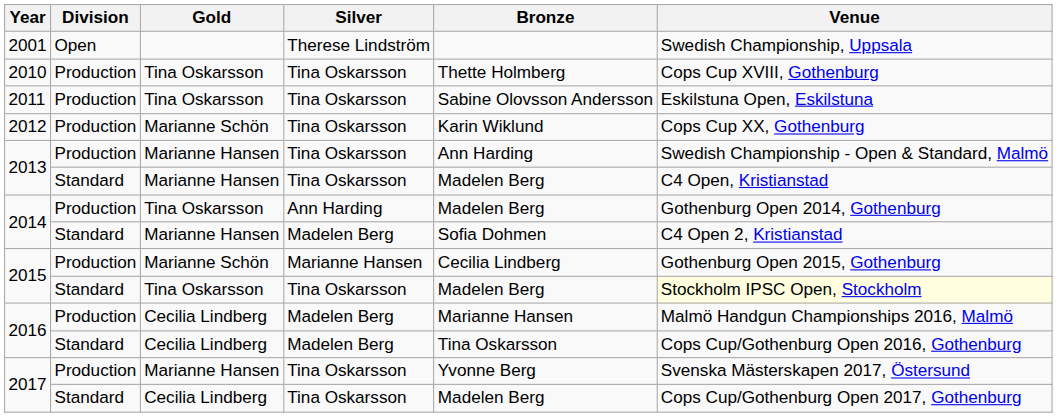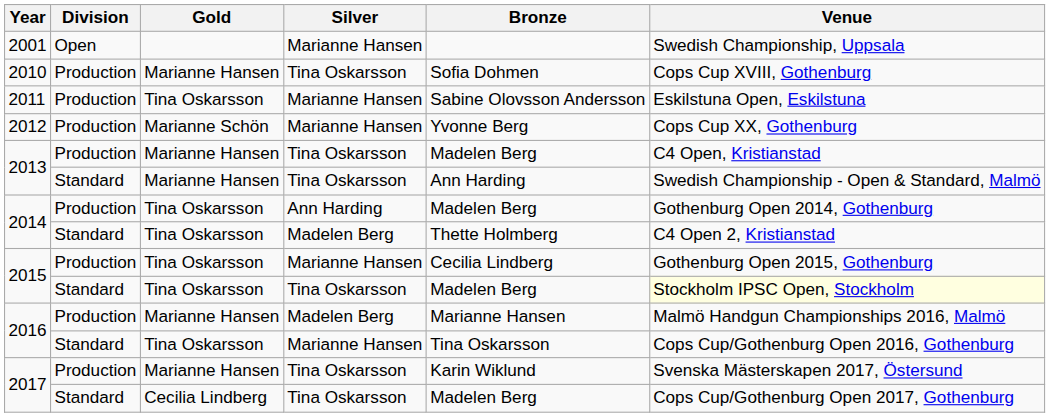 <table class="wikitable sortable" style="text-align: left;">
 <tr>
 <th>Year</th>
 <th>Division</th>
 <th> Gold</th>
 <th> Silver</th>
 <th> Bronze</th>
 <th>Venue</th>
 </tr>
 <tr>
 <td>2001</td>
 <td>Open</td>
 <td></td>
-<td>Therese Lindström</td>
+<td>Marianne Hansen</td>
 <td></td>
 <td>Swedish Championship, <a href='#'>Uppsala</a></td>
 </tr>
 <tr>
 <td>2010</td>
 <td>Production</td>
+<td>Marianne Hansen</td>
 <td>Tina Oskarsson</td>
-<td>Tina Oskarsson</td>
-<td>Thette Holmberg</td>
+<td>Sofia Dohmen</td>
 <td>Cops Cup XVIII, <a href='#'>Gothenburg</a></td>
 </tr>
 <tr>
 <td>2011</td>
 <td>Production</td>
 <td>Tina Oskarsson</td>
-<td>Tina Oskarsson</td>
+<td>Marianne Hansen</td>
 <td>Sabine Olovsson Andersson</td>
 <td>Eskilstuna Open, <a href='#'>Eskilstuna</a></td>
 </tr>
 <tr>
 <td>2012</td>
 <td>Production</td>
 <td>Marianne Schön</td>
-<td>Tina Oskarsson</td>
-<td>Karin Wiklund</td>
+<td>Marianne Hansen</td>
+<td>Yvonne Berg</td>
 <td>Cops Cup XX, <a href='#'>Gothenburg</a></td>
 </tr>
 <tr>
 <td rowspan="2">2013</td>
 <td>Production</td>
 <td>Marianne Hansen</td>
 <td>Tina Oskarsson</td>
-<td>Ann Harding</td>
-<td>Swedish Championship - Open & Standard, <a href='#'>Malmö</a></td>
+<td>Madelen Berg</td>
+<td>C4 Open, <a href='#'>Kristianstad</a></td>
 </tr>
 <tr>
 <td>Standard</td>
 <td>Marianne Hansen</td>
 <td>Tina Oskarsson</td>
-<td>Madelen Berg</td>
-<td>C4 Open, <a href='#'>Kristianstad</a></td>
+<td>Ann Harding</td>
+<td>Swedish Championship - Open & Standard, <a href='#'>Malmö</a></td>
 </tr>
 <tr>
 <td rowspan="2">2014</td>
 <td>Production</td>
 <td>Tina Oskarsson</td>
 <td>Ann Harding</td>
 <td>Madelen Berg</td>
 <td>Gothenburg Open 2014, <a href='#'>Gothenburg</a></td>
 </tr>
 <tr>
 <td>Standard</td>
-<td>Marianne Hansen</td>
+<td>Tina Oskarsson</td>
 <td>Madelen Berg</td>
-<td>Sofia Dohmen</td>
+<td>Thette Holmberg</td>
 <td>C4 Open 2, <a href='#'>Kristianstad</a></td>
 </tr>
 <tr>
 <td rowspan="2">2015</td>
 <td>Production</td>
-<td>Marianne Schön</td>
+<td>Tina Oskarsson</td>
 <td>Marianne Hansen</td>
 <td>Cecilia Lindberg</td>
 <td>Gothenburg Open 2015, <a href='#'>Gothenburg</a></td>
 </tr>
 <tr>
 <td>Standard</td>
 <td>Tina Oskarsson</td>
 <td>Tina Oskarsson</td>
 <td>Madelen Berg</td>
 <td style="background: lightyellow;">Stockholm IPSC Open, <a href='#'>Stockholm</a></td>
 </tr>
 <tr>
 <td rowspan="2">2016</td>
 <td>Production</td>
-<td>Cecilia Lindberg</td>
+<td>Marianne Hansen</td>
 <td>Madelen Berg</td>
 <td>Marianne Hansen</td>
 <td>Malmö Handgun Championships 2016, <a href='#'>Malmö</a></td>
 </tr>
 <tr>
 <td>Standard</td>
-<td>Cecilia Lindberg</td>
-<td>Madelen Berg</td>
+<td>Tina Oskarsson</td>
+<td>Marianne Hansen</td>
 <td>Tina Oskarsson</td>
 <td>Cops Cup/Gothenburg Open 2016, <a href='#'>Gothenburg</a></td>
 </tr>
 <tr>
 <td rowspan="2">2017</td>
 <td>Production</td>
 <td>Marianne Hansen</td>
 <td>Tina Oskarsson</td>
-<td>Yvonne Berg</td>
+<td>Karin Wiklund</td>
 <td>Svenska Mästerskapen 2017, <a href='#'>Östersund</a></td>
 </tr>
 <tr>
 <td>Standard</td>
 <td>Cecilia Lindberg</td>
 <td>Tina Oskarsson</td>
 <td>Madelen Berg</td>
 <td>Cops Cup/Gothenburg Open 2017, <a href='#'>Gothenburg</a></td>
 </tr>
 </table>
